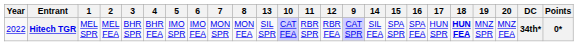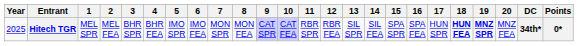 <table class="wikitable" style="text-align:center; font-size:85%">
 <tr>
 <th>Year</th>
 <th>Entrant</th>
 <th>1</th>
 <th>2</th>
 <th>3</th>
 <th>4</th>
 <th>5</th>
 <th>6</th>
 <th>7</th>
 <th>8</th>
-<th>13</th>
+<th>9</th>
 <th>10</th>
 <th>11</th>
 <th>12</th>
-<th>9</th>
+<th>13</th>
 <th>14</th>
 <th>15</th>
 <th>16</th>
 <th>17</th>
 <th>18</th>
 <th>19</th>
 <th>20</th>
 <th>DC</th>
 <th>Points</th>
 </tr>
 <tr>
-<td><a href='#'>2022</a></td>
+<td><a href='#'>2025</a></td>
 <th nowrap><a href='#'>Hitech TGR</a></th>
 <td style="background:#;"><a href='#'>MEL<br>SPR</a></td>
 <td style="background:#;"><a href='#'>MEL<br>FEA</a></td>
 <td style="background:#;"><a href='#'>BHR<br>SPR</a></td>
 <td style="background:#;"><a href='#'>BHR<br>FEA</a></td>
 <td style="background:#;"><a href='#'>IMO<br>SPR</a></td>
 <td style="background:#;"><a href='#'>IMO<br>FEA</a></td>
 <td style="background:#;"><a href='#'>MON<br>SPR</a></td>
 <td style="background:#;"><a href='#'>MON<br>FEA</a></td>
-<td style="background:#;"><a href='#'>SIL<br>SPR</a><br></td>
+<td style="background:#CFCFFF;"><a href='#'>CAT<br>SPR</a><br></td>
 <td style="background:#CFCFFF;"><a href='#'>CAT<br>FEA</a><br></td>
 <td style="background:#;"><a href='#'>RBR<br>SPR</a><br></td>
 <td style="background:#;"><a href='#'>RBR<br>FEA</a><br></td>
-<td style="background:#CFCFFF;"><a href='#'>CAT<br>SPR</a><br></td>
+<td style="background:#;"><a href='#'>SIL<br>SPR</a><br></td>
 <td style="background:#;"><a href='#'>SIL<br>FEA</a><br></td>
 <td style="background:#;"><a href='#'>SPA<br>SPR</a><br></td>
 <td style="background:#;"><a href='#'>SPA<br>FEA</a><br></td>
 <td style="background:#;"><a href='#'>HUN<br>SPR</a><br></td>
 <td style="background:#;"><strong><a href='#'>HUN<br>FEA</a><br></strong></td>
-<td style="background:#;"><a href='#'>MNZ<br>SPR</a><br></td>
+<td style="background:#;"><strong><a href='#'>MNZ<br>SPR</a><br></strong></td>
 <td style="background:#;"><a href='#'>MNZ<br>FEA</a><br></td>
 <th>34th*</th>
 <th>0*</th>
 </tr>
 </table>
